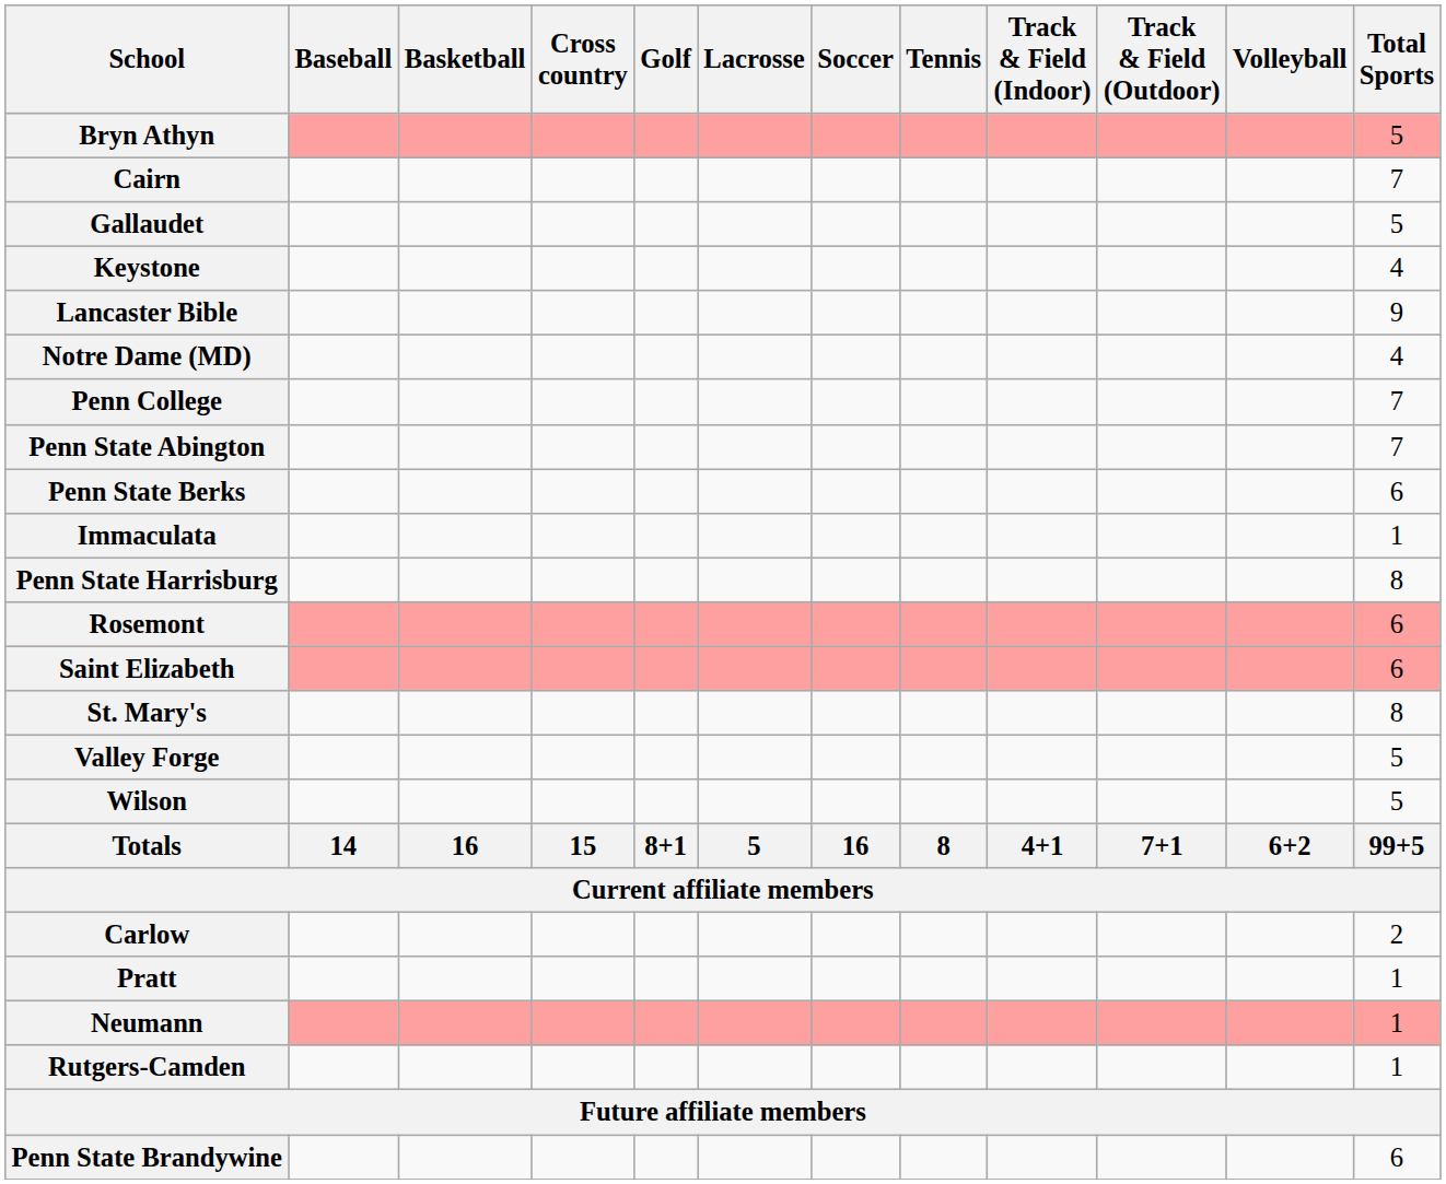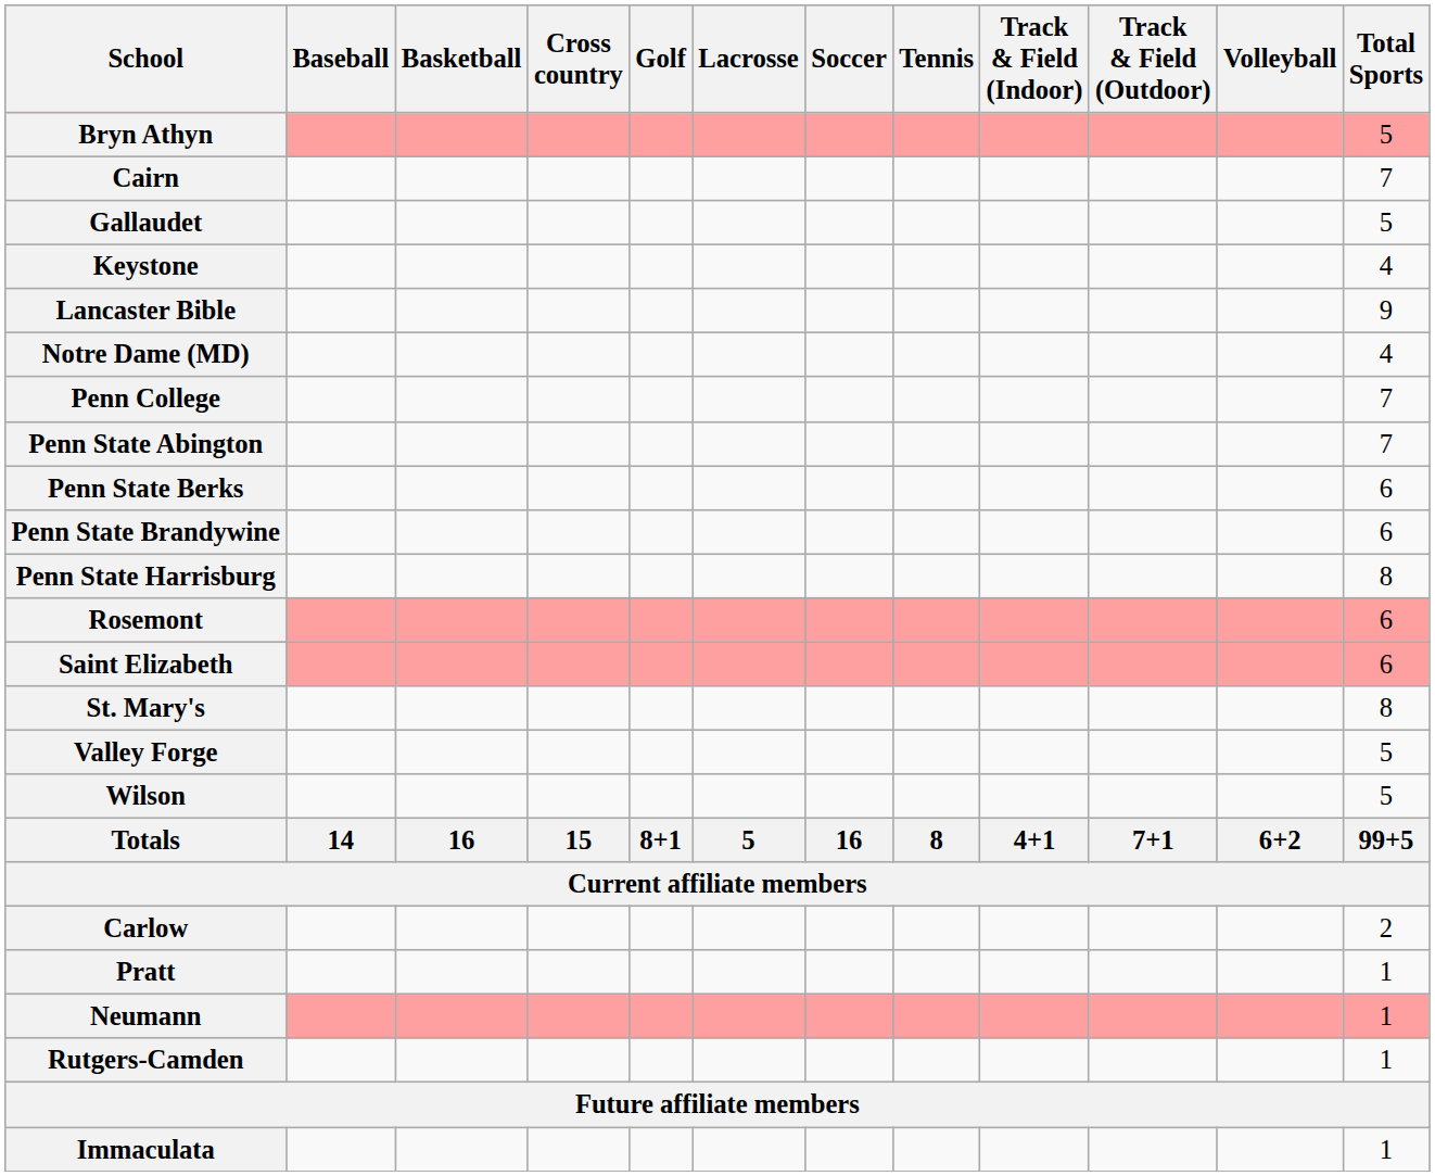 <table class="wikitable" style="text-align:center; font-size:95%">
 <tr>
 <th>School</th>
 <th>Baseball</th>
 <th>Basketball</th>
 <th>Cross<br>country</th>
 <th>Golf</th>
 <th>Lacrosse</th>
 <th>Soccer</th>
 <th>Tennis</th>
 <th>Track<br>& Field<br>(Indoor)</th>
 <th>Track<br>& Field<br>(Outdoor)</th>
 <th>Volleyball</th>
 <th>Total<br>Sports</th>
 </tr>
 <tr bgcolor=#ffa0a0>
 <th>Bryn Athyn</th>
 <td></td>
 <td></td>
 <td></td>
 <td></td>
 <td></td>
 <td></td>
 <td></td>
 <td></td>
 <td></td>
 <td></td>
 <td>5</td>
 </tr>
 <tr>
 <th>Cairn</th>
 <td></td>
 <td></td>
 <td></td>
 <td></td>
 <td></td>
 <td></td>
 <td></td>
 <td></td>
 <td></td>
 <td></td>
 <td>7</td>
 </tr>
 <tr>
 <th>Gallaudet</th>
 <td></td>
 <td></td>
 <td></td>
 <td></td>
 <td></td>
 <td></td>
 <td></td>
 <td></td>
 <td></td>
 <td></td>
 <td>5</td>
 </tr>
 <tr>
 <th>Keystone</th>
 <td></td>
 <td></td>
 <td></td>
 <td></td>
 <td></td>
 <td></td>
 <td></td>
 <td></td>
 <td></td>
 <td></td>
 <td>4</td>
 </tr>
 <tr>
 <th>Lancaster Bible</th>
 <td></td>
 <td></td>
 <td></td>
 <td></td>
 <td></td>
 <td></td>
 <td></td>
 <td></td>
 <td></td>
 <td></td>
 <td>9</td>
 </tr>
 <tr>
 <th>Notre Dame (MD)</th>
 <td></td>
 <td></td>
 <td></td>
 <td></td>
 <td></td>
 <td></td>
 <td></td>
 <td></td>
 <td></td>
 <td></td>
 <td>4</td>
 </tr>
 <tr>
 <th>Penn College</th>
 <td></td>
 <td></td>
 <td></td>
 <td></td>
 <td></td>
 <td></td>
 <td></td>
 <td></td>
 <td></td>
 <td></td>
 <td>7</td>
 </tr>
 <tr>
 <th>Penn State Abington</th>
 <td></td>
 <td></td>
 <td></td>
 <td></td>
 <td></td>
 <td></td>
 <td></td>
 <td></td>
 <td></td>
 <td></td>
 <td>7</td>
 </tr>
 <tr>
 <th>Penn State Berks</th>
 <td></td>
 <td></td>
 <td></td>
 <td></td>
 <td></td>
 <td></td>
 <td></td>
 <td></td>
 <td></td>
 <td></td>
 <td>6</td>
 </tr>
 <tr>
-<th>Immaculata</th>
+<th>Penn State Brandywine</th>
 <td></td>
 <td></td>
 <td></td>
 <td></td>
 <td></td>
 <td></td>
 <td></td>
 <td></td>
 <td></td>
 <td></td>
-<td>1</td>
+<td>6</td>
 </tr>
 <tr>
 <th>Penn State Harrisburg</th>
 <td></td>
 <td></td>
 <td></td>
 <td></td>
 <td></td>
 <td></td>
 <td></td>
 <td></td>
 <td></td>
 <td></td>
 <td>8</td>
 </tr>
 <tr bgcolor=#ffa0a0>
 <th>Rosemont</th>
 <td></td>
 <td></td>
 <td></td>
 <td></td>
 <td></td>
 <td></td>
 <td></td>
 <td></td>
 <td></td>
 <td></td>
 <td>6</td>
 </tr>
 <tr bgcolor=#ffa0a0>
 <th>Saint Elizabeth</th>
 <td></td>
 <td></td>
 <td></td>
 <td></td>
 <td></td>
 <td></td>
 <td></td>
 <td></td>
 <td></td>
 <td></td>
 <td>6</td>
 </tr>
 <tr>
 <th>St. Mary's</th>
 <td></td>
 <td></td>
 <td></td>
 <td></td>
 <td></td>
 <td></td>
 <td></td>
 <td></td>
 <td></td>
 <td></td>
 <td>8</td>
 </tr>
 <tr>
 <th>Valley Forge</th>
 <td></td>
 <td></td>
 <td></td>
 <td></td>
 <td></td>
 <td></td>
 <td></td>
 <td></td>
 <td></td>
 <td></td>
 <td>5</td>
 </tr>
 <tr>
 <th>Wilson</th>
 <td></td>
 <td></td>
 <td></td>
 <td></td>
 <td></td>
 <td></td>
 <td></td>
 <td></td>
 <td></td>
 <td></td>
 <td>5</td>
 </tr>
 <tr>
 <th>Totals</th>
 <th>14</th>
 <th>16</th>
 <th>15</th>
 <th>8+1</th>
 <th>5</th>
 <th>16</th>
 <th>8</th>
 <th>4+1</th>
 <th>7+1</th>
 <th>6+2</th>
 <th>99+5</th>
 </tr>
 <tr>
 <th colspan=12 align=center>Current affiliate members</th>
 </tr>
 <tr>
 <th>Carlow</th>
 <td></td>
 <td></td>
 <td></td>
 <td></td>
 <td></td>
 <td></td>
 <td></td>
 <td></td>
 <td></td>
 <td></td>
 <td>2</td>
 </tr>
 <tr>
 <th>Pratt</th>
 <td></td>
 <td></td>
 <td></td>
 <td></td>
 <td></td>
 <td></td>
 <td></td>
 <td></td>
 <td></td>
 <td></td>
 <td>1</td>
 </tr>
 <tr bgcolor=#ffa0a0>
 <th>Neumann</th>
 <td></td>
 <td></td>
 <td></td>
 <td></td>
 <td></td>
 <td></td>
 <td></td>
 <td></td>
 <td></td>
 <td></td>
 <td>1</td>
 </tr>
 <tr>
 <th>Rutgers-Camden</th>
 <td></td>
 <td></td>
 <td></td>
 <td></td>
 <td></td>
 <td></td>
 <td></td>
 <td></td>
 <td></td>
 <td></td>
 <td>1</td>
 </tr>
 <tr>
 <th colspan=12 align=center>Future affiliate members</th>
 </tr>
 <tr>
-<th>Penn State Brandywine</th>
+<th>Immaculata</th>
 <td></td>
 <td></td>
 <td></td>
 <td></td>
 <td></td>
 <td></td>
 <td></td>
 <td></td>
 <td></td>
 <td></td>
-<td>6</td>
+<td>1</td>
 </tr>
 </table>
